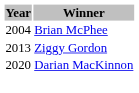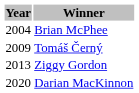 <table class="toccolours">
 <tr>
 <th style="background:silver;">Year</th>
 <th style="background:silver;">Winner</th>
 </tr>
 <tr>
 <td>2004</td>
 <td> <a href='#'>Brian McPhee</a></td>
+</tr>
+<tr>
+<td>2009</td>
+<td> <a href='#'>Tomáš Černý</a></td>
 </tr>
 <tr>
 <td>2013</td>
 <td> <a href='#'>Ziggy Gordon</a></td>
 </tr>
 <tr>
 <td>2020</td>
 <td> <a href='#'>Darian MacKinnon</a></td>
 </tr>
 <tr>
 </tr>
 </table>
